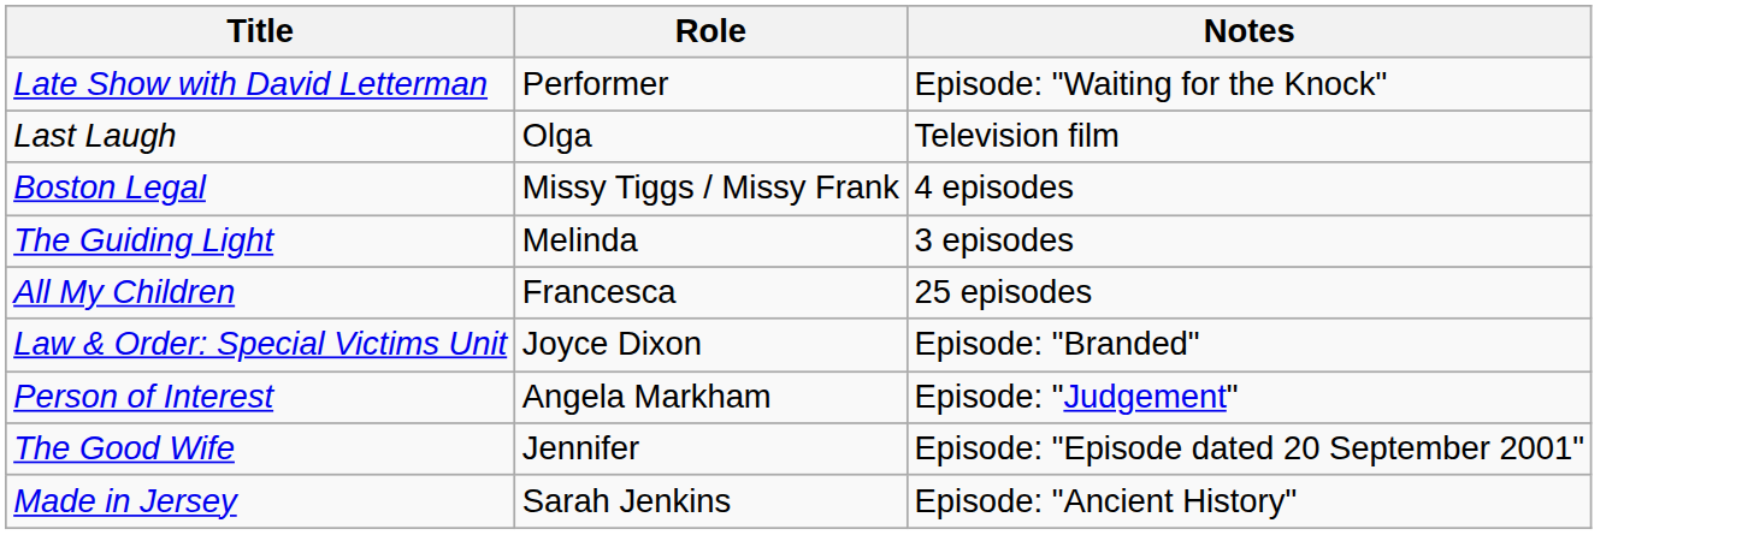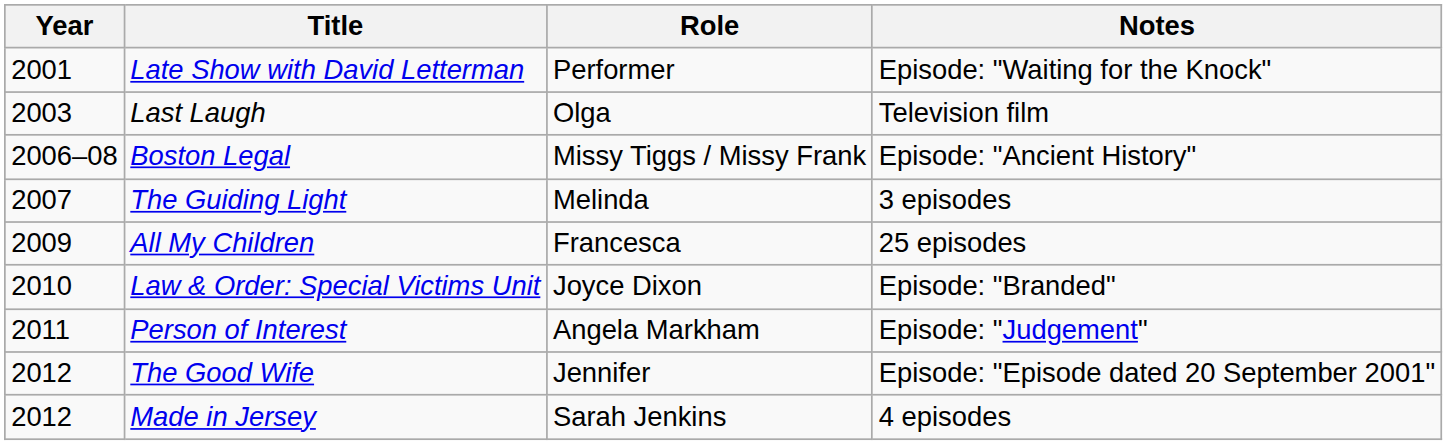 <table class="wikitable">
 <tr>
+<th>Year</th>
 <th>Title</th>
 <th>Role</th>
 <th>Notes</th>
 </tr>
 <tr>
+<td>2001</td>
 <td><em><a href='#'>Late Show with David Letterman</a></em></td>
 <td>Performer</td>
 <td>Episode: "Waiting for the Knock"</td>
 </tr>
 <tr>
+<td>2003</td>
 <td><em>Last Laugh</em></td>
 <td>Olga</td>
 <td>Television film</td>
 </tr>
 <tr>
+<td>2006–08</td>
 <td><em><a href='#'>Boston Legal</a></em></td>
 <td>Missy Tiggs / Missy Frank</td>
-<td>4 episodes</td>
+<td>Episode: "Ancient History"</td>
 </tr>
 <tr>
+<td>2007</td>
 <td><em><a href='#'>The Guiding Light</a></em></td>
 <td>Melinda</td>
 <td>3 episodes</td>
 </tr>
 <tr>
+<td>2009</td>
 <td><em><a href='#'>All My Children</a></em></td>
 <td>Francesca</td>
 <td>25 episodes</td>
 </tr>
 <tr>
+<td>2010</td>
 <td><em><a href='#'>Law & Order: Special Victims Unit</a></em></td>
 <td>Joyce Dixon</td>
 <td>Episode: "Branded"</td>
 </tr>
 <tr>
+<td>2011</td>
 <td><em><a href='#'>Person of Interest</a></em></td>
 <td>Angela Markham</td>
 <td>Episode: "<a href='#'>Judgement</a>"</td>
 </tr>
 <tr>
+<td>2012</td>
 <td><em><a href='#'>The Good Wife</a></em></td>
 <td>Jennifer</td>
 <td>Episode: "Episode dated 20 September 2001"</td>
 </tr>
 <tr>
+<td>2012</td>
 <td><em><a href='#'>Made in Jersey</a></em></td>
 <td>Sarah Jenkins</td>
-<td>Episode: "Ancient History"</td>
+<td>4 episodes</td>
 </tr>
 </table>
